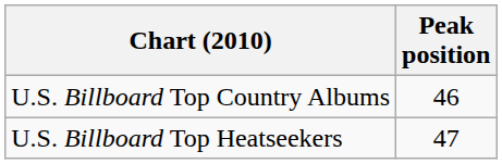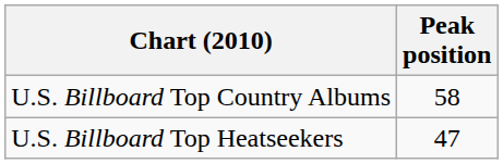 <table class="wikitable">
 <tr>
 <th>Chart (2010)</th>
 <th>Peak<br>position</th>
 </tr>
 <tr>
 <td>U.S. <em>Billboard</em> Top Country Albums</td>
-<td style="text-align:center;">46</td>
+<td style="text-align:center;">58</td>
 </tr>
 <tr>
 <td>U.S. <em>Billboard</em> Top Heatseekers</td>
 <td style="text-align:center;">47</td>
 </tr>
 </table>
